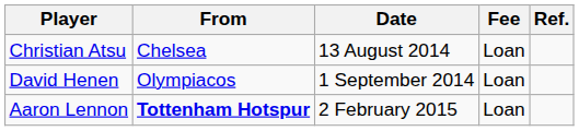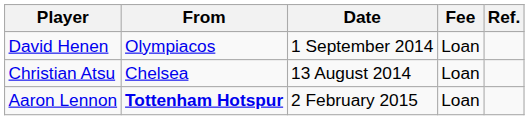 <table class="wikitable sortable">
 <tr>
 <th>Player</th>
 <th>From</th>
 <th>Date</th>
 <th>Fee</th>
 <th class=unsortable>Ref.</th>
 </tr>
 <tr>
-<td> <a href='#'>Christian Atsu</a></td>
-<td> <a href='#'>Chelsea</a></td>
-<td>13 August 2014</td>
+<td> <a href='#'>David Henen</a></td>
+<td> <a href='#'>Olympiacos</a></td>
+<td>1 September 2014</td>
 <td>Loan</td>
 <td align="center"></td>
 </tr>
 <tr>
-<td> <a href='#'>David Henen</a></td>
-<td> <a href='#'>Olympiacos</a></td>
-<td>1 September 2014</td>
+<td> <a href='#'>Christian Atsu</a></td>
+<td> <a href='#'>Chelsea</a></td>
+<td>13 August 2014</td>
 <td>Loan</td>
 <td align="center"></td>
 </tr>
 <tr>
 <td> <a href='#'>Aaron Lennon</a></td>
 <td><strong> <a href='#'>Tottenham Hotspur</a></strong></td>
 <td>2 February 2015</td>
 <td>Loan</td>
 <td align="center"></td>
 </tr>
 </table>
